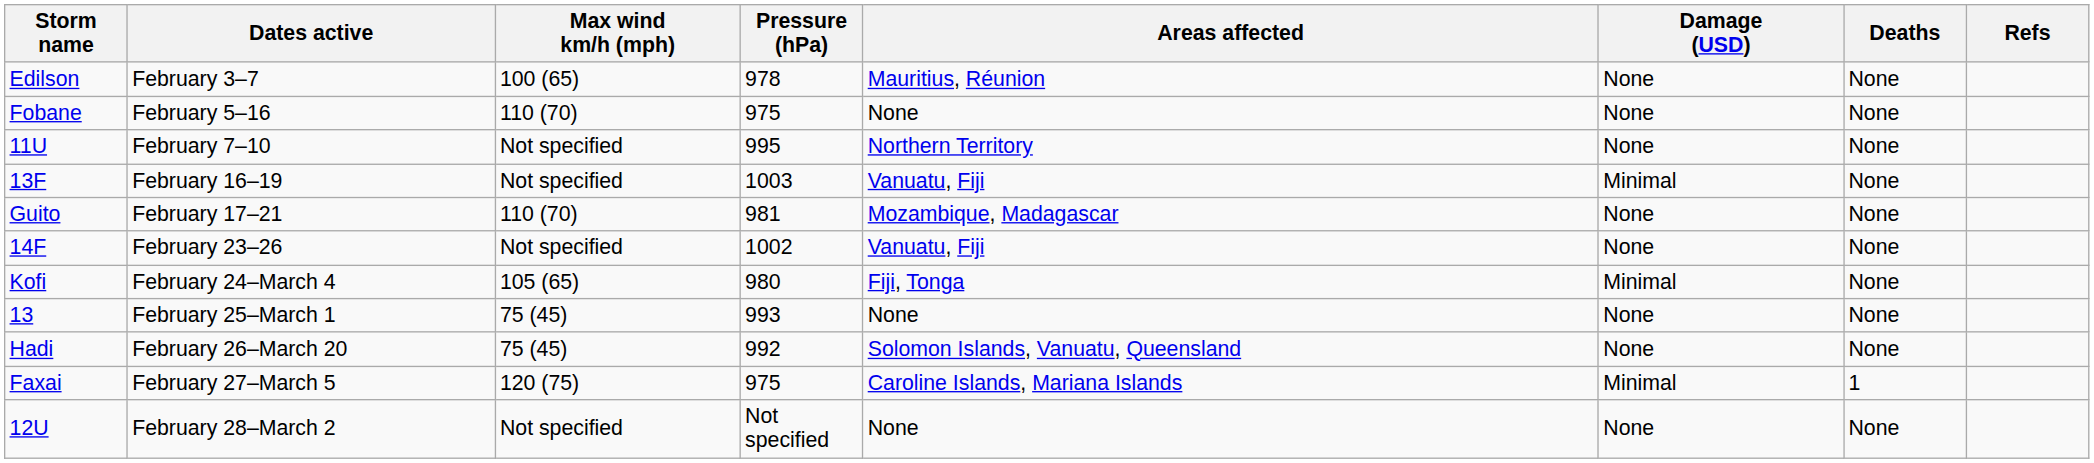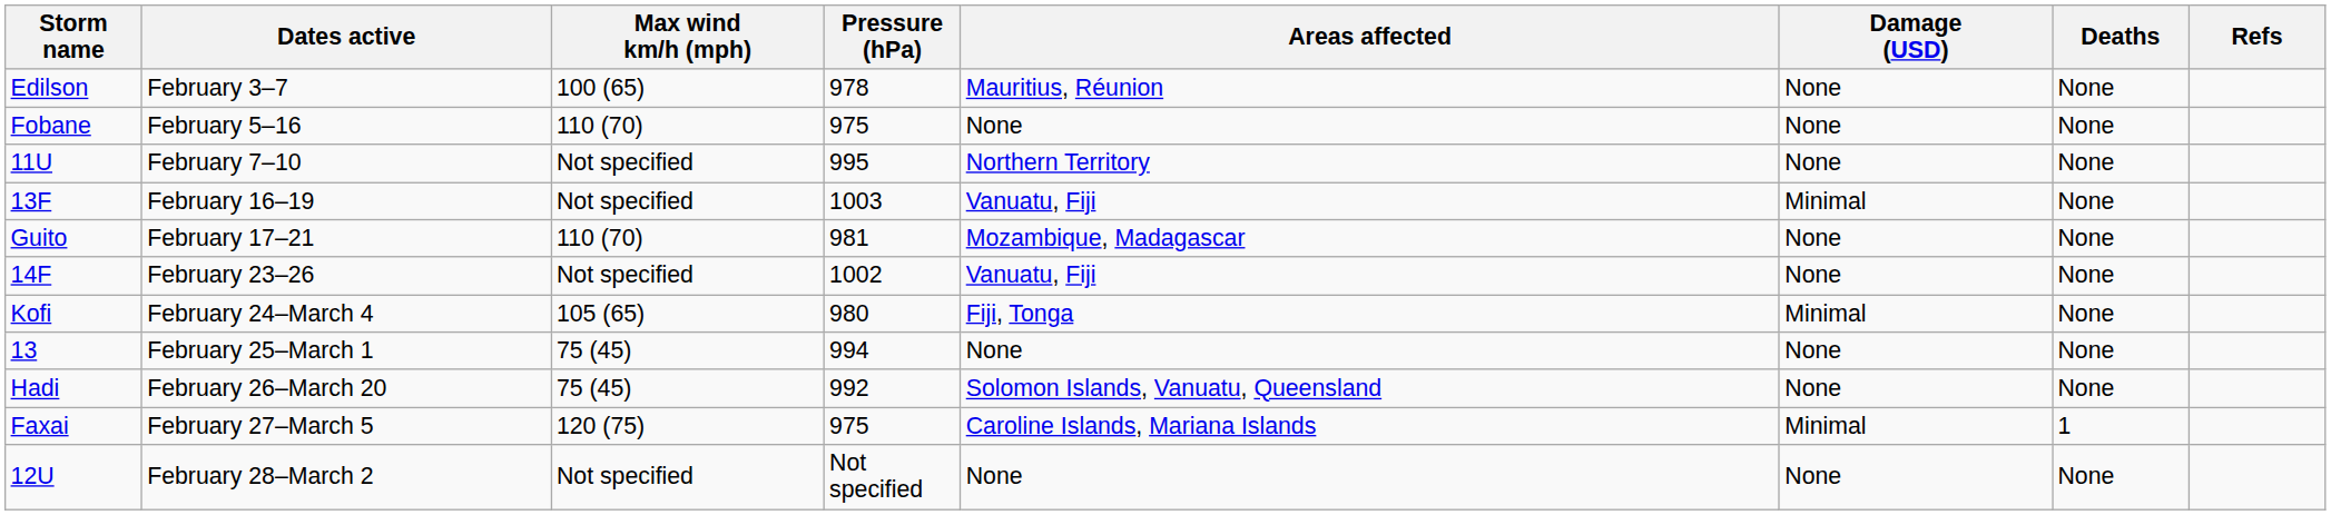 <table class="wikitable sortable">
 <tr>
 <th width="5%">Storm name</th>
 <th width="15%">Dates active</th>
 <th width="10%">Max wind<br>km/h (mph)</th>
 <th width="5%">Pressure<br>(hPa)</th>
 <th width="30%">Areas affected</th>
 <th width="10%">Damage<br>(<a href='#'>USD</a>)</th>
 <th width="5%">Deaths</th>
 <th width="5%">Refs</th>
 </tr>
 <tr>
 <td><a href='#'>Edilson</a></td>
 <td>February 3–7</td>
 <td>100 (65)</td>
 <td>978</td>
 <td><a href='#'>Mauritius</a>, <a href='#'>Réunion</a></td>
 <td>None</td>
 <td>None</td>
 <td></td>
 </tr>
 <tr>
 <td><a href='#'>Fobane</a></td>
 <td>February 5–16</td>
 <td>110 (70)</td>
 <td>975</td>
 <td>None</td>
 <td>None</td>
 <td>None</td>
 <td></td>
 </tr>
 <tr>
 <td><a href='#'>11U</a></td>
 <td>February 7–10</td>
 <td>Not specified</td>
 <td>995</td>
 <td><a href='#'>Northern Territory</a></td>
 <td>None</td>
 <td>None</td>
 <td></td>
 </tr>
 <tr>
 <td><a href='#'>13F</a></td>
 <td>February 16–19</td>
 <td>Not specified</td>
 <td>1003</td>
 <td><a href='#'>Vanuatu</a>, <a href='#'>Fiji</a></td>
 <td>Minimal</td>
 <td>None</td>
 <td></td>
 </tr>
 <tr>
 <td><a href='#'>Guito</a></td>
 <td>February 17–21</td>
 <td>110 (70)</td>
 <td>981</td>
 <td><a href='#'>Mozambique</a>, <a href='#'>Madagascar</a></td>
 <td>None</td>
 <td>None</td>
 <td></td>
 </tr>
 <tr>
 <td><a href='#'>14F</a></td>
 <td>February 23–26</td>
 <td>Not specified</td>
 <td>1002</td>
 <td><a href='#'>Vanuatu</a>, <a href='#'>Fiji</a></td>
 <td>None</td>
 <td>None</td>
 <td></td>
 </tr>
 <tr>
 <td><a href='#'>Kofi</a></td>
 <td>February 24–March 4</td>
 <td>105 (65)</td>
 <td>980</td>
 <td><a href='#'>Fiji</a>, <a href='#'>Tonga</a></td>
 <td>Minimal</td>
 <td>None</td>
 <td></td>
 </tr>
 <tr>
 <td><a href='#'>13</a></td>
 <td>February 25–March 1</td>
 <td>75 (45)</td>
-<td>993</td>
+<td>994</td>
 <td>None</td>
 <td>None</td>
 <td>None</td>
 <td></td>
 </tr>
 <tr>
 <td><a href='#'>Hadi</a></td>
 <td>February 26–March 20</td>
 <td>75 (45)</td>
 <td>992</td>
 <td><a href='#'>Solomon Islands</a>, <a href='#'>Vanuatu</a>, <a href='#'>Queensland</a></td>
 <td>None</td>
 <td>None</td>
 <td></td>
 </tr>
 <tr>
 <td><a href='#'>Faxai</a></td>
 <td>February 27–March 5</td>
 <td>120 (75)</td>
 <td>975</td>
 <td><a href='#'>Caroline Islands</a>, <a href='#'>Mariana Islands</a></td>
 <td>Minimal</td>
 <td>1</td>
 <td></td>
 </tr>
 <tr>
 <td><a href='#'>12U</a></td>
 <td>February 28–March 2</td>
 <td>Not specified</td>
 <td>Not specified</td>
 <td>None</td>
 <td>None</td>
 <td>None</td>
 <td></td>
 </tr>
 </table>
